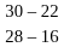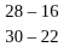 <table style="text-align:center">
 <tr>
 <th width=200></th>
 <th width=100></th>
 <th width=200></th>
 </tr>
 <tr>
 <td align=right><strong></strong></td>
-<td>30 – 22</td>
+<td>28 – 16</td>
 <td align=left></td>
 </tr>
 <tr>
 <td align=right><strong></strong></td>
-<td>28 – 16</td>
+<td>30 – 22</td>
 <td align=left></td>
 </tr>
 </table>
